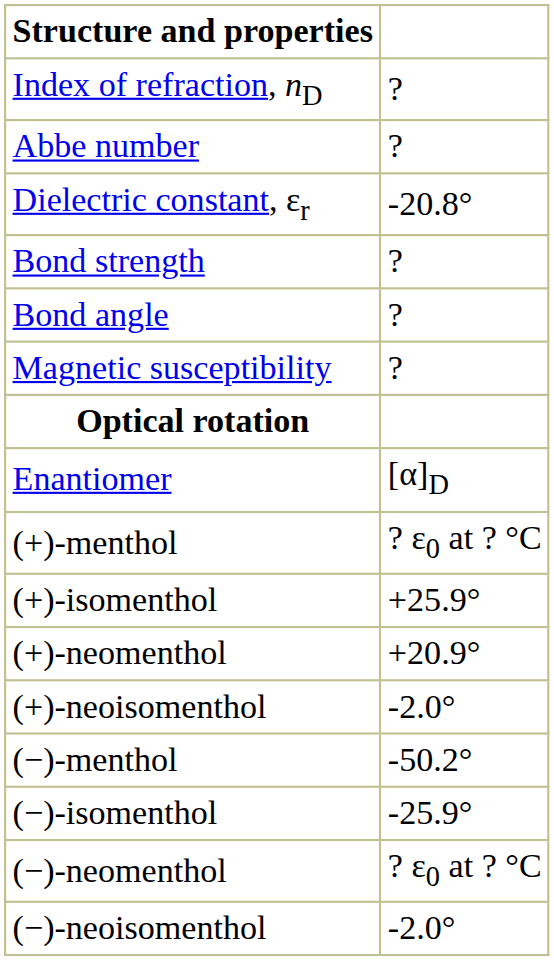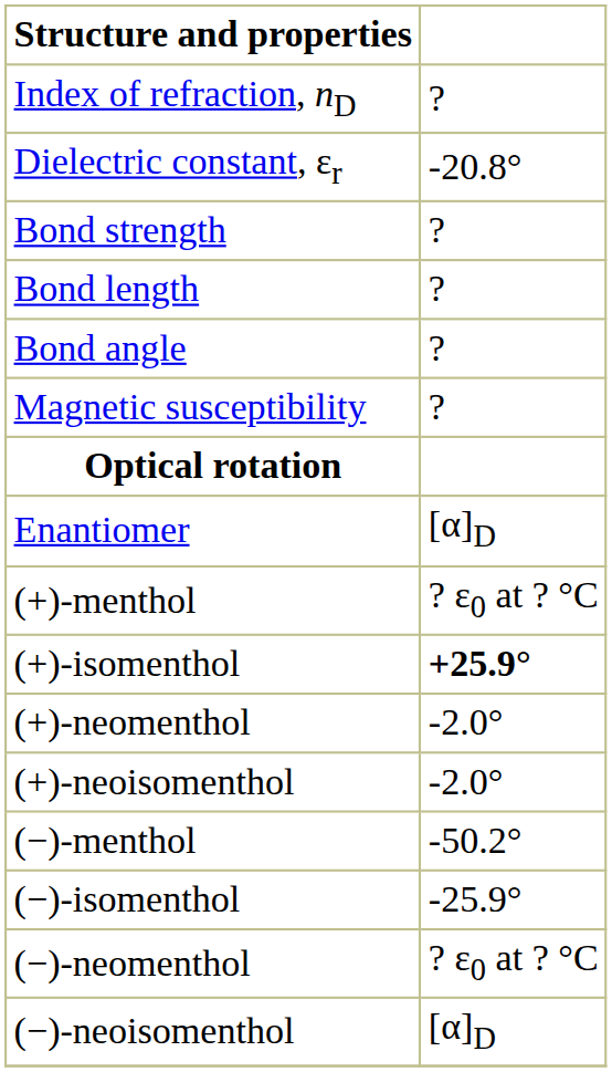 <table border="1" cellspacing="0" cellpadding="3" style="margin: 0 0 0 0.5em; background: #FFFFFF; border-collapse: collapse; border-color: #C0C090;">
 <tr>
 <th>Structure and properties</th>
 </tr>
 <tr>
 <td><a href='#'>Index of refraction</a>, <em>n</em><sub>D</sub></td>
 <td>? </td>
 </tr>
 <tr>
-<td><a href='#'>Abbe number</a></td>
-<td>? </td>
-</tr>
-<tr>
 <td><a href='#'>Dielectric constant</a>, ε<sub>r</sub></td>
 <td>-20.8°</td>
 </tr>
 <tr>
 <td><a href='#'>Bond strength</a></td>
+<td>? </td>
+</tr>
+<tr>
+<td><a href='#'>Bond length</a></td>
 <td>? </td>
 </tr>
 <tr>
 <td><a href='#'>Bond angle</a></td>
 <td>? </td>
 </tr>
 <tr>
 <td><a href='#'>Magnetic susceptibility</a></td>
 <td>? </td>
 </tr>
 <tr>
 <th>Optical rotation</th>
 </tr>
 <tr>
 <td><a href='#'>Enantiomer</a></td>
 <td>[α]<sub>D</sub></td>
 </tr>
 <tr>
 <td>(+)-menthol</td>
 <td>? ε<sub>0</sub> at ? °C </td>
 </tr>
 <tr>
 <td>(+)-isomenthol</td>
-<td>+25.9°</td>
+<td><strong>+25.9°</strong></td>
 </tr>
 <tr>
 <td>(+)-neomenthol</td>
-<td>+20.9°</td>
+<td>-2.0°</td>
 </tr>
 <tr>
 <td>(+)-neoisomenthol</td>
 <td>-2.0°</td>
 </tr>
 <tr>
 <td>(−)-menthol</td>
 <td>-50.2°</td>
 </tr>
 <tr>
 <td>(−)-isomenthol</td>
 <td>-25.9°</td>
 </tr>
 <tr>
 <td>(−)-neomenthol</td>
 <td>? ε<sub>0</sub> at ? °C </td>
 </tr>
 <tr>
 <td>(−)-neoisomenthol</td>
-<td>-2.0°</td>
+<td>[α]<sub>D</sub></td>
 </tr>
 <tr>
 </tr>
 </table>
